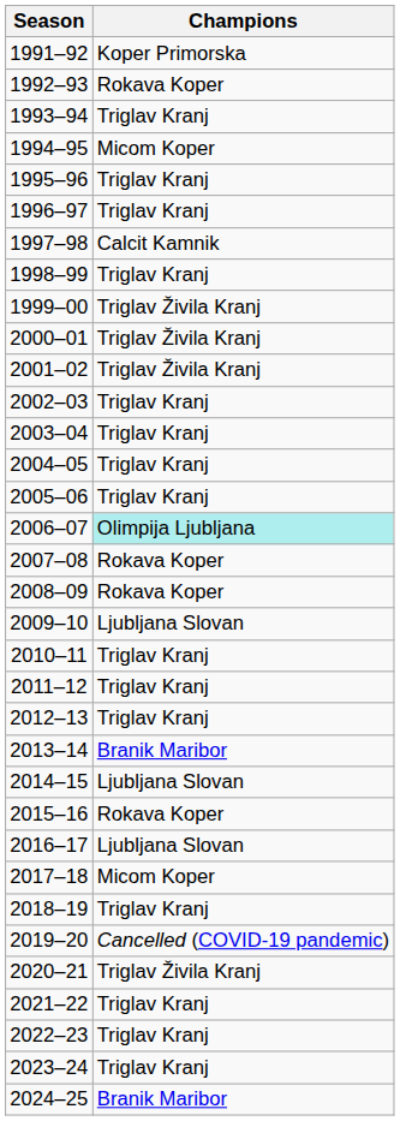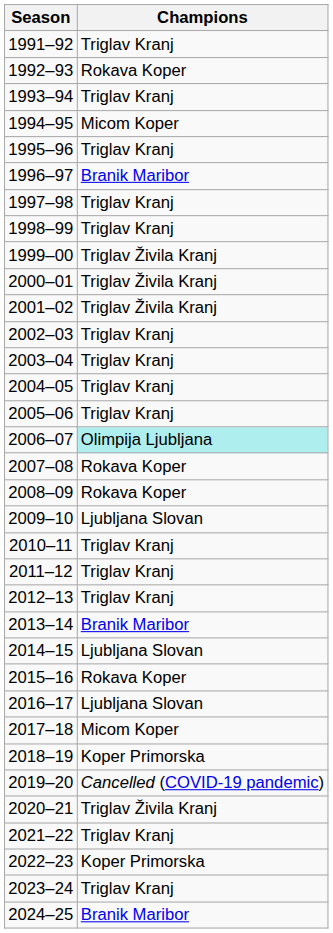 <table class="wikitable" style="text-align: left;">
 <tr>
 <th>Season</th>
 <th>Champions</th>
 </tr>
 <tr>
 <td align=center>1991–92</td>
-<td>Koper Primorska</td>
+<td>Triglav Kranj</td>
 </tr>
 <tr>
 <td align=center>1992–93</td>
 <td>Rokava Koper</td>
 </tr>
 <tr>
 <td align=center>1993–94</td>
 <td>Triglav Kranj</td>
 </tr>
 <tr>
 <td align=center>1994–95</td>
 <td>Micom Koper</td>
 </tr>
 <tr>
 <td align=center>1995–96</td>
 <td>Triglav Kranj</td>
 </tr>
 <tr>
 <td align=center>1996–97</td>
-<td>Triglav Kranj</td>
+<td><a href='#'>Branik Maribor</a></td>
 </tr>
 <tr>
 <td align=center>1997–98</td>
-<td>Calcit Kamnik</td>
+<td>Triglav Kranj</td>
 </tr>
 <tr>
 <td align=center>1998–99</td>
 <td>Triglav Kranj</td>
 </tr>
 <tr>
 <td align=center>1999–00</td>
 <td>Triglav Živila Kranj</td>
 </tr>
 <tr>
 <td align=center>2000–01</td>
 <td>Triglav Živila Kranj</td>
 </tr>
 <tr>
 <td align=center>2001–02</td>
 <td>Triglav Živila Kranj</td>
 </tr>
 <tr>
 <td align=center>2002–03</td>
 <td>Triglav Kranj</td>
 </tr>
 <tr>
 <td align=center>2003–04</td>
 <td>Triglav Kranj</td>
 </tr>
 <tr>
 <td align=center>2004–05</td>
 <td>Triglav Kranj</td>
 </tr>
 <tr>
 <td align=center>2005–06</td>
 <td>Triglav Kranj</td>
 </tr>
 <tr>
 <td align=center>2006–07</td>
 <td style="background: paleturquoise;">Olimpija Ljubljana</td>
 </tr>
 <tr>
 <td align=center>2007–08</td>
 <td>Rokava Koper</td>
 </tr>
 <tr>
 <td align=center>2008–09</td>
 <td>Rokava Koper</td>
 </tr>
 <tr>
 <td align=center>2009–10</td>
 <td>Ljubljana Slovan</td>
 </tr>
 <tr>
 <td align=center>2010–11</td>
 <td>Triglav Kranj</td>
 </tr>
 <tr>
 <td align=center>2011–12</td>
 <td>Triglav Kranj</td>
 </tr>
 <tr>
 <td align=center>2012–13</td>
 <td>Triglav Kranj</td>
 </tr>
 <tr>
 <td align=center>2013–14</td>
 <td><a href='#'>Branik Maribor</a></td>
 </tr>
 <tr>
 <td align=center>2014–15</td>
 <td>Ljubljana Slovan</td>
 </tr>
 <tr>
 <td align=center>2015–16</td>
 <td>Rokava Koper</td>
 </tr>
 <tr>
 <td align=center>2016–17</td>
 <td>Ljubljana Slovan</td>
 </tr>
 <tr>
 <td align=center>2017–18</td>
 <td>Micom Koper</td>
 </tr>
 <tr>
 <td align=center>2018–19</td>
-<td>Triglav Kranj</td>
+<td>Koper Primorska</td>
 </tr>
 <tr>
 <td align=center>2019–20</td>
 <td><em>Cancelled</em> (<a href='#'>COVID-19 pandemic</a>)</td>
 </tr>
 <tr>
 <td align=center>2020–21</td>
 <td>Triglav Živila Kranj</td>
 </tr>
 <tr>
 <td align=center>2021–22</td>
 <td>Triglav Kranj</td>
 </tr>
 <tr>
 <td align=center>2022–23</td>
-<td>Triglav Kranj</td>
+<td>Koper Primorska</td>
 </tr>
 <tr>
 <td align=center>2023–24</td>
 <td>Triglav Kranj</td>
 </tr>
 <tr>
 <td align=center>2024–25</td>
 <td><a href='#'>Branik Maribor</a></td>
 </tr>
 </table>
